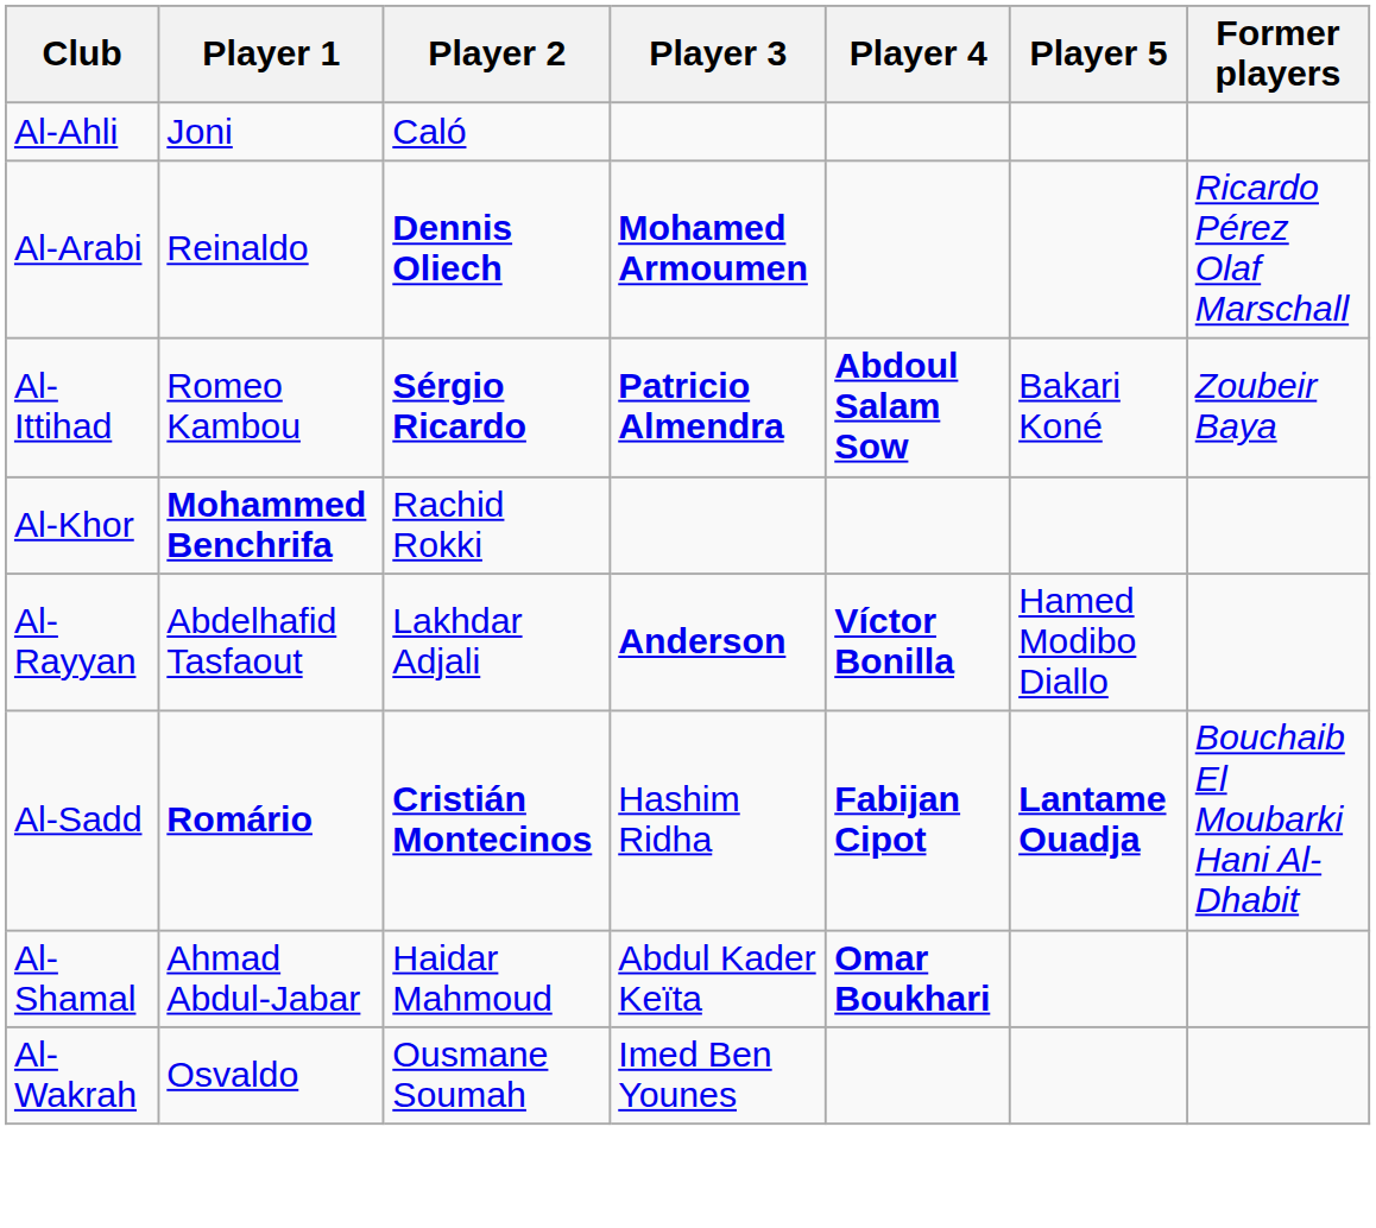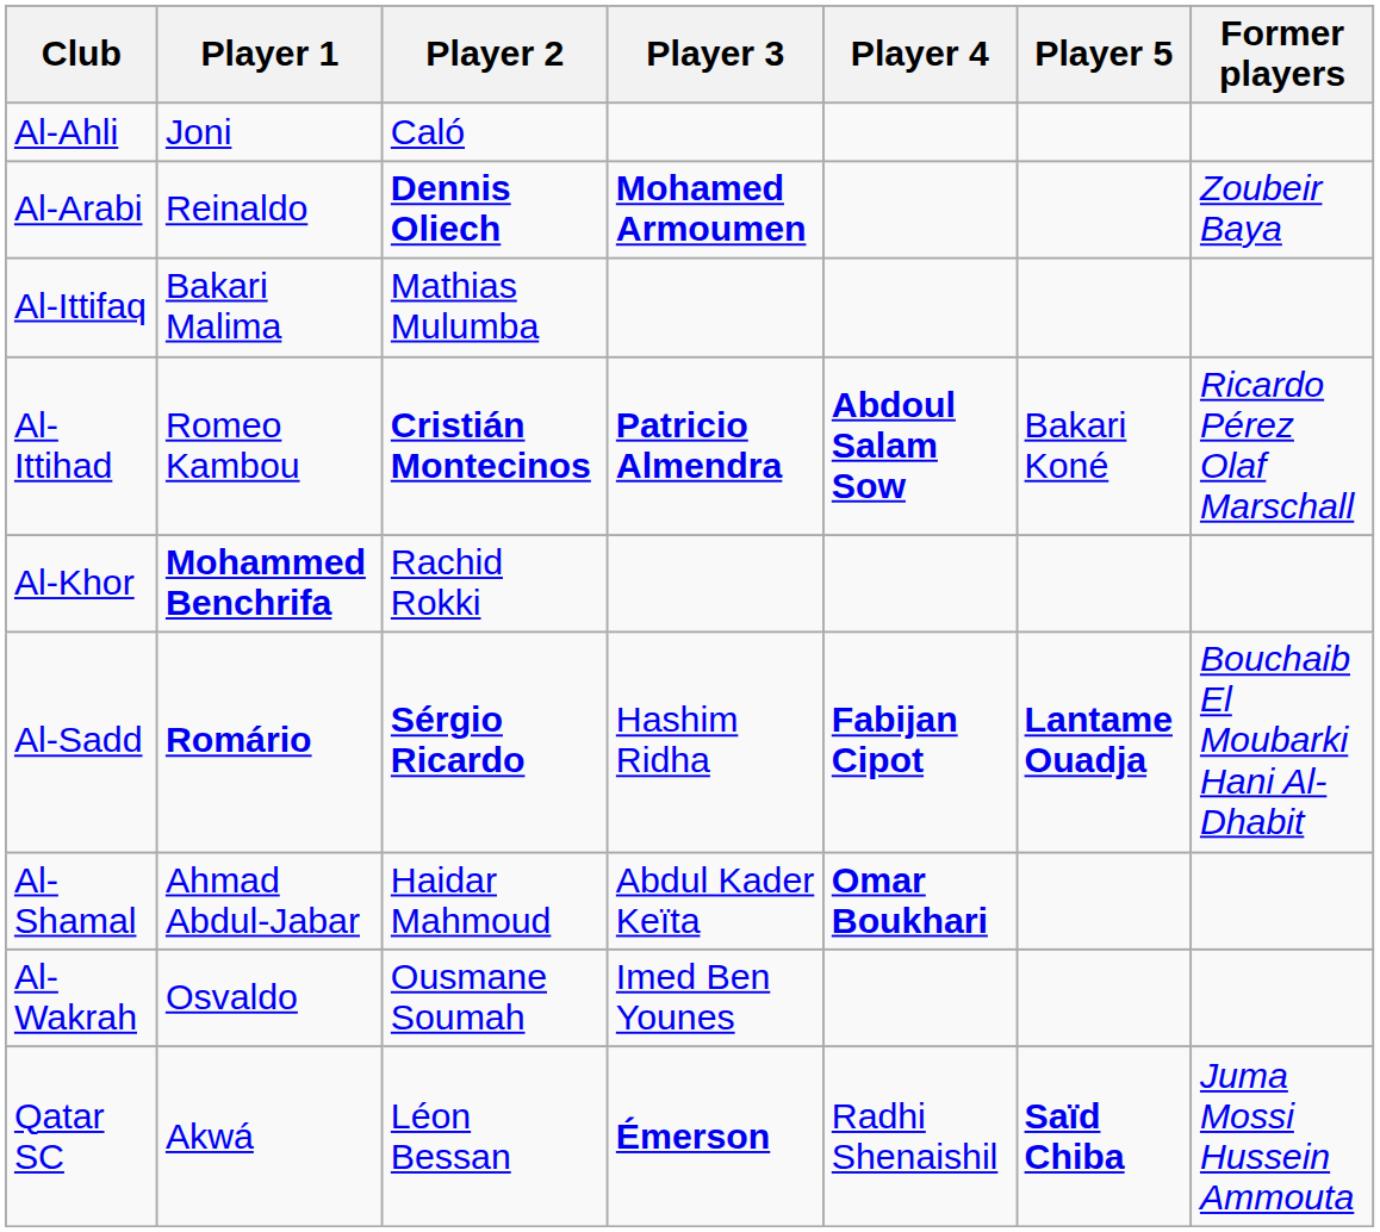 <table class="wikitable">
 <tr>
 <th width="170">Club</th>
 <th width="170">Player 1</th>
 <th width="170">Player 2</th>
 <th width="170">Player 3</th>
 <th width="170">Player 4</th>
 <th width="170">Player 5</th>
 <th width="170">Former players</th>
 </tr>
 <tr>
 <td><a href='#'>Al-Ahli</a></td>
 <td> <a href='#'>Joni</a></td>
 <td> <a href='#'>Caló</a></td>
 <td></td>
 <td></td>
 <td></td>
 <td></td>
 </tr>
 <tr>
 <td><a href='#'>Al-Arabi</a></td>
 <td> <a href='#'>Reinaldo</a></td>
 <td> <strong><a href='#'>Dennis Oliech</a></strong></td>
 <td> <strong><a href='#'>Mohamed Armoumen</a></strong></td>
 <td></td>
 <td></td>
-<td> <em><a href='#'>Ricardo Pérez</a></em><br> <em><a href='#'>Olaf Marschall</a></em></td>
+<td> <em><a href='#'>Zoubeir Baya</a></em></td>
+</tr>
+<tr>
+<td><a href='#'>Al-Ittifaq</a></td>
+<td> <a href='#'>Bakari Malima</a></td>
+<td> <a href='#'>Mathias Mulumba</a></td>
+<td></td>
+<td></td>
+<td></td>
+<td></td>
 </tr>
 <tr>
 <td><a href='#'>Al-Ittihad</a></td>
 <td> <a href='#'>Romeo Kambou</a></td>
-<td> <strong><a href='#'>Sérgio Ricardo</a></strong></td>
+<td> <strong><a href='#'>Cristián Montecinos</a></strong></td>
 <td> <strong><a href='#'>Patricio Almendra</a></strong></td>
 <td> <strong><a href='#'>Abdoul Salam Sow</a></strong></td>
 <td> <a href='#'>Bakari Koné</a></td>
-<td> <em><a href='#'>Zoubeir Baya</a></em></td>
+<td> <em><a href='#'>Ricardo Pérez</a></em><br> <em><a href='#'>Olaf Marschall</a></em></td>
 </tr>
 <tr>
 <td><a href='#'>Al-Khor</a></td>
 <td> <strong><a href='#'>Mohammed Benchrifa</a></strong></td>
 <td> <a href='#'>Rachid Rokki</a></td>
 <td></td>
 <td></td>
 <td></td>
 <td></td>
 </tr>
 <tr>
-<td><a href='#'>Al-Rayyan</a></td>
-<td> <a href='#'>Abdelhafid Tasfaout</a></td>
-<td> <a href='#'>Lakhdar Adjali</a></td>
-<td> <strong><a href='#'>Anderson</a></strong></td>
-<td> <strong><a href='#'>Víctor Bonilla</a></strong></td>
-<td> <a href='#'>Hamed Modibo Diallo</a></td>
-<td></td>
-</tr>
-<tr>
 <td><a href='#'>Al-Sadd</a></td>
 <td> <strong><a href='#'>Romário</a></strong></td>
-<td> <strong><a href='#'>Cristián Montecinos</a></strong></td>
+<td> <strong><a href='#'>Sérgio Ricardo</a></strong></td>
 <td> <a href='#'>Hashim Ridha</a></td>
 <td> <strong><a href='#'>Fabijan Cipot</a></strong></td>
 <td> <strong><a href='#'>Lantame Ouadja</a></strong></td>
 <td> <em><a href='#'>Bouchaib El Moubarki</a></em><br> <em><a href='#'>Hani Al-Dhabit</a></em></td>
 </tr>
 <tr>
 <td><a href='#'>Al-Shamal</a></td>
 <td> <a href='#'>Ahmad Abdul-Jabar</a></td>
 <td> <a href='#'>Haidar Mahmoud</a></td>
 <td> <a href='#'>Abdul Kader Keïta</a></td>
 <td> <strong><a href='#'>Omar Boukhari</a></strong></td>
 <td></td>
 <td></td>
 </tr>
 <tr>
 <td><a href='#'>Al-Wakrah</a></td>
 <td> <a href='#'>Osvaldo</a></td>
 <td> <a href='#'>Ousmane Soumah</a></td>
 <td> <a href='#'>Imed Ben Younes</a></td>
 <td></td>
 <td></td>
 <td></td>
 </tr>
+<tr>
+<td><a href='#'>Qatar SC</a></td>
+<td> <a href='#'>Akwá</a></td>
+<td> <a href='#'>Léon Bessan</a></td>
+<td> <strong><a href='#'>Émerson</a></strong></td>
+<td> <a href='#'>Radhi Shenaishil</a></td>
+<td> <strong><a href='#'>Saïd Chiba</a></strong></td>
+<td> <em><a href='#'>Juma Mossi</a></em><br> <em><a href='#'>Hussein Ammouta</a></em></td>
+</tr>
 </table>
